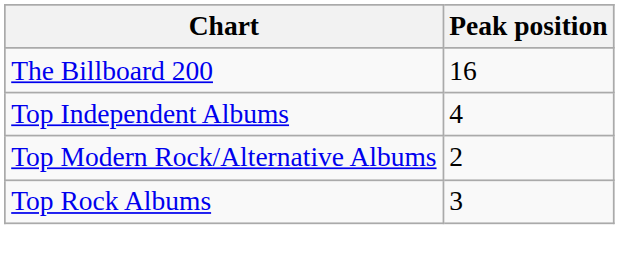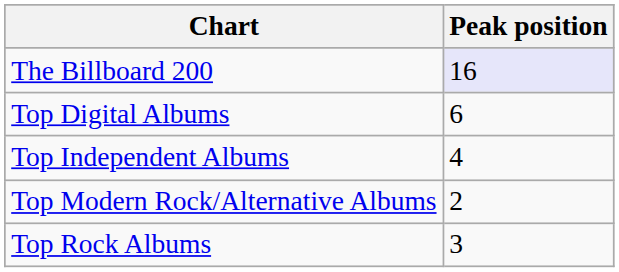 <table class="wikitable sortable">
 <tr>
 <th>Chart</th>
 <th>Peak position</th>
 </tr>
 <tr>
 <td><a href='#'>The Billboard 200</a></td>
-<td>16</td>
+<td style="background: lavender;">16</td>
+</tr>
+<tr>
+<td><a href='#'>Top Digital Albums</a></td>
+<td>6</td>
 </tr>
 <tr>
 <td><a href='#'>Top Independent Albums</a></td>
 <td>4</td>
 </tr>
 <tr>
 <td><a href='#'>Top Modern Rock/Alternative Albums</a></td>
 <td>2</td>
 </tr>
 <tr>
 <td><a href='#'>Top Rock Albums</a></td>
 <td>3</td>
 </tr>
 </table>
